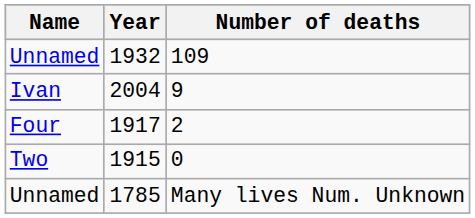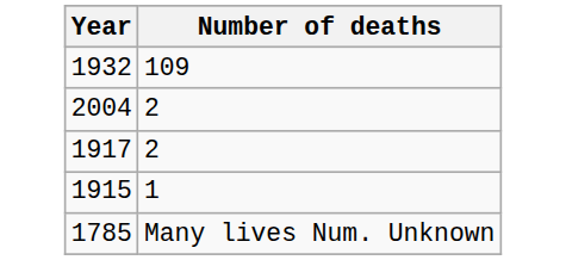 <table class="wikitable" align="center" style="margin-left: auto; margin-right: auto; border: none;">
 <tr bgcolor="#CCCCCC">
-<th>Name</th>
 <th>Year</th>
 <th>Number of deaths</th>
 </tr>
 <tr>
-<td><a href='#'>Unnamed</a></td>
 <td>1932</td>
 <td>109</td>
 </tr>
 <tr>
-<td><a href='#'>Ivan</a></td>
 <td>2004</td>
-<td>9</td>
+<td>2</td>
 </tr>
 <tr>
-<td><a href='#'>Four</a></td>
 <td>1917</td>
 <td>2</td>
 </tr>
 <tr>
-<td><a href='#'>Two</a></td>
 <td>1915</td>
-<td>0</td>
+<td>1</td>
 </tr>
 <tr>
-<td 1785 Hurricane>Unnamed</td>
 <td>1785</td>
 <td>Many lives Num. Unknown</td>
 </tr>
 </table>
